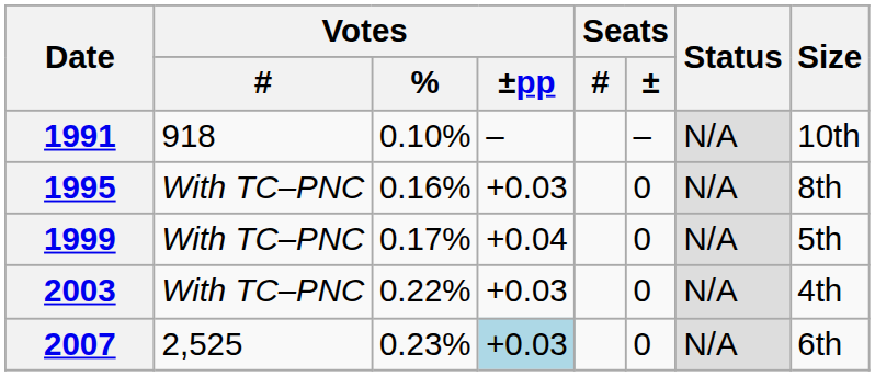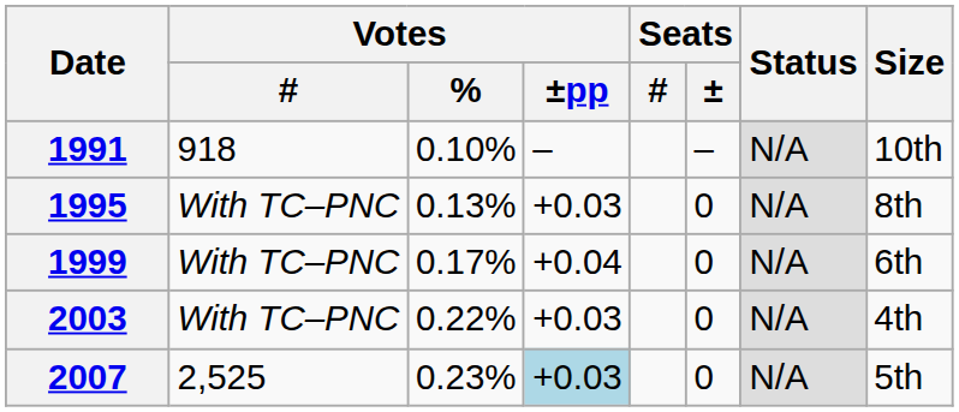 <table class="wikitable" style="font-size:98%;">
 <tr>
 <th width="65" rowspan="2">Date</th>
 <th colspan="3">Votes</th>
 <th colspan="2">Seats</th>
 <th rowspan="2">Status</th>
 <th rowspan="2">Size</th>
 </tr>
 <tr>
 <th>#</th>
 <th>%</th>
 <th>±<a href='#'>pp</a></th>
 <th>#</th>
 <th>±</th>
 </tr>
 <tr>
 <th><a href='#'>1991</a></th>
 <td>918</td>
 <td>0.10%</td>
 <td>–</td>
 <td style="text-align:center;"></td>
 <td>–</td>
 <td style="background:#ddd;">N/A</td>
 <td>10th</td>
 </tr>
 <tr>
 <th><a href='#'>1995</a></th>
 <td><em>With TC–PNC</em></td>
-<td>0.16%</td>
+<td>0.13%</td>
 <td>+0.03</td>
 <td style="text-align:center;"></td>
 <td>0</td>
 <td style="background:#ddd;">N/A</td>
 <td>8th</td>
 </tr>
 <tr>
 <th><a href='#'>1999</a></th>
 <td><em>With TC–PNC</em></td>
 <td>0.17%</td>
 <td>+0.04</td>
 <td style="text-align:center;"></td>
 <td>0</td>
 <td style="background:#ddd;">N/A</td>
-<td>5th</td>
+<td>6th</td>
 </tr>
 <tr>
 <th><a href='#'>2003</a></th>
 <td><em>With TC–PNC</em></td>
 <td>0.22%</td>
 <td>+0.03</td>
 <td style="text-align:center;"></td>
 <td>0</td>
 <td style="background:#ddd;">N/A</td>
 <td>4th</td>
 </tr>
 <tr>
 <th><a href='#'>2007</a></th>
 <td>2,525</td>
 <td>0.23%</td>
 <td style="background: lightblue;">+0.03</td>
 <td style="text-align:center;"></td>
 <td>0</td>
 <td style="background:#ddd;">N/A</td>
-<td>6th</td>
+<td>5th</td>
 </tr>
 </table>
